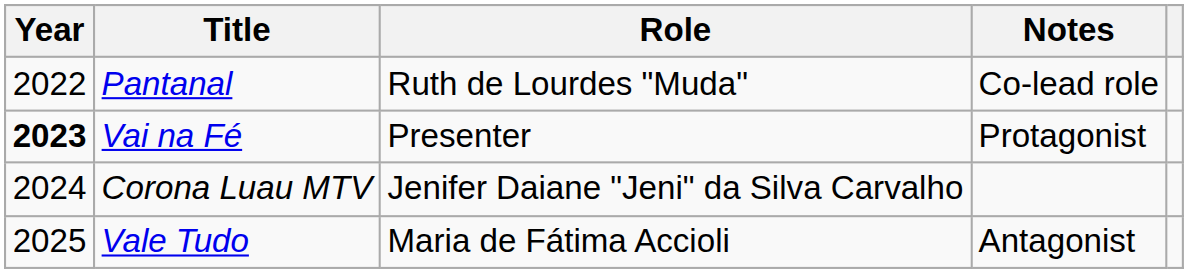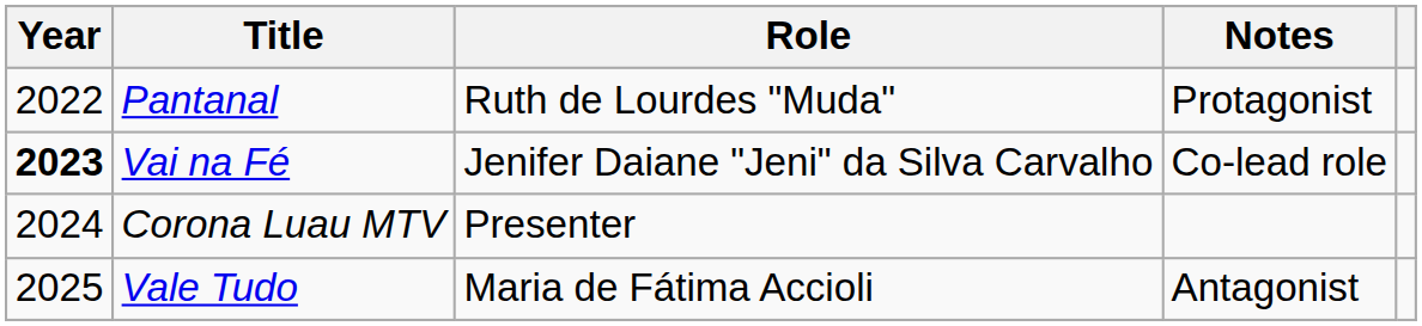 <table class="wikitable sortable plainrowheaders">
 <tr style="background:#ccc; text-align:center;">
 <th scope="col">Year</th>
 <th scope="col">Title</th>
 <th scope="col">Role</th>
 <th scope="col">Notes</th>
 <th scope="col" class="unsortable"></th>
 </tr>
 <tr>
 <td>2022</td>
 <td><em><a href='#'>Pantanal</a></em></td>
 <td>Ruth de Lourdes "Muda"</td>
-<td>Co-lead role</td>
+<td>Protagonist</td>
 <td></td>
 </tr>
 <tr>
 <td><strong>2023</strong></td>
 <td><em><a href='#'>Vai na Fé</a></em></td>
-<td>Presenter</td>
-<td>Protagonist</td>
+<td>Jenifer Daiane "Jeni" da Silva Carvalho</td>
+<td>Co-lead role</td>
 <td></td>
 </tr>
 <tr>
 <td>2024</td>
 <td><em>Corona Luau MTV</em></td>
-<td>Jenifer Daiane "Jeni" da Silva Carvalho</td>
+<td>Presenter</td>
 <td></td>
 <td></td>
 </tr>
 <tr>
 <td rowspan="2">2025</td>
 <td><em><a href='#'>Vale Tudo</a></em></td>
 <td>Maria de Fátima Accioli</td>
 <td>Antagonist</td>
 <td></td>
 </tr>
 </table>
